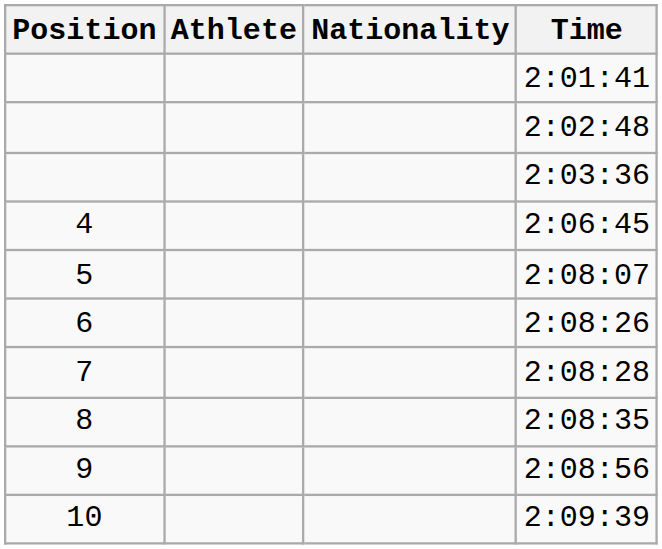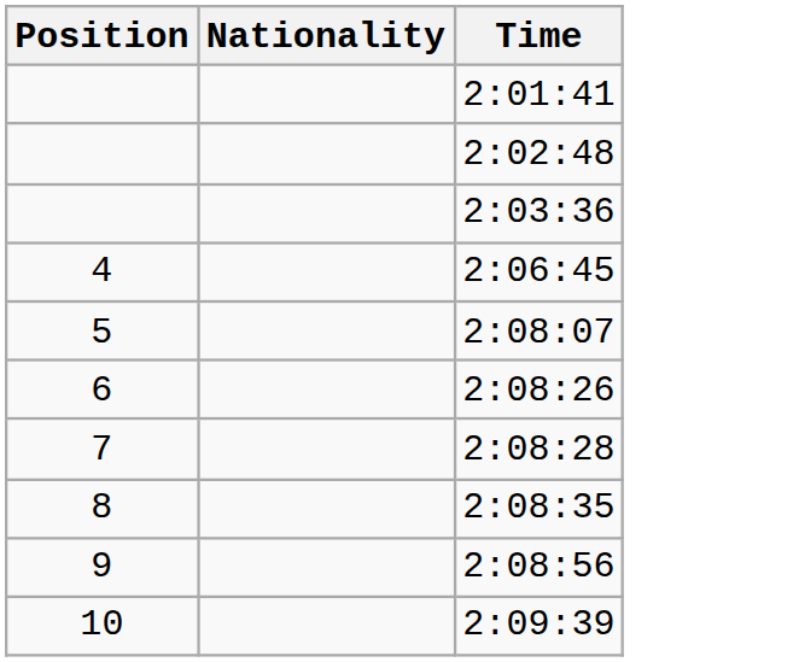 <table class="wikitable sortable">
 <tr>
 <th scope="col">Position</th>
-<th scope="col">Athlete</th>
 <th scope="col">Nationality</th>
 <th scope="col">Time</th>
 </tr>
 <tr>
 <td style="text-align:center"></td>
 <td></td>
-<td></td>
 <td>2:01:41</td>
 </tr>
 <tr>
 <td style="text-align:center"></td>
-<td></td>
 <td></td>
 <td>2:02:48</td>
 </tr>
 <tr>
 <td style="text-align:center"></td>
 <td></td>
-<td></td>
 <td>2:03:36</td>
 </tr>
 <tr>
 <td style="text-align:center">4</td>
-<td></td>
 <td></td>
 <td>2:06:45</td>
 </tr>
 <tr>
 <td style="text-align:center">5</td>
 <td></td>
-<td></td>
 <td>2:08:07</td>
 </tr>
 <tr>
 <td style="text-align:center">6</td>
-<td></td>
 <td></td>
 <td>2:08:26</td>
 </tr>
 <tr>
 <td style="text-align:center">7</td>
 <td></td>
-<td></td>
 <td>2:08:28</td>
 </tr>
 <tr>
 <td style="text-align:center">8</td>
-<td></td>
 <td></td>
 <td>2:08:35</td>
 </tr>
 <tr>
 <td style="text-align:center">9</td>
 <td></td>
-<td></td>
 <td>2:08:56</td>
 </tr>
 <tr>
 <td style="text-align:center">10</td>
 <td></td>
-<td></td>
 <td>2:09:39</td>
 </tr>
 </table>
